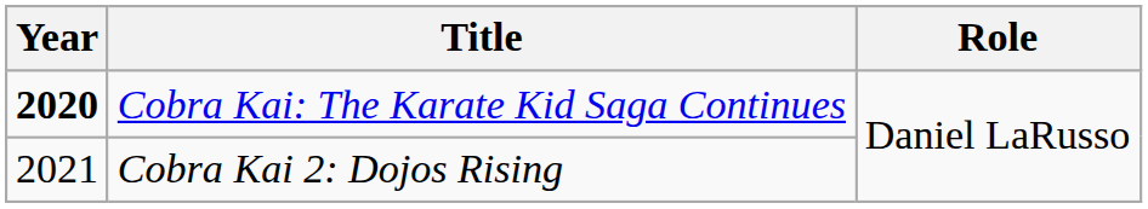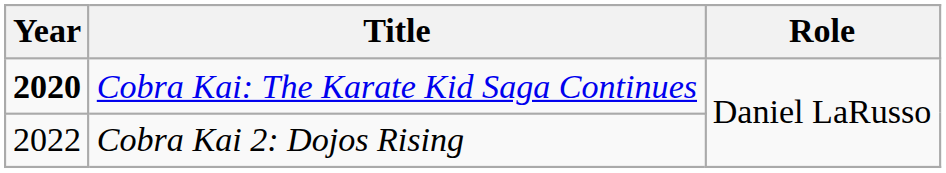 <table class="wikitable sortable">
 <tr>
 <th>Year</th>
 <th>Title</th>
 <th>Role</th>
 </tr>
 <tr>
 <td><strong>2020</strong></td>
 <td><em><a href='#'>Cobra Kai: The Karate Kid Saga Continues</a></em></td>
 <td rowspan="2">Daniel LaRusso</td>
 </tr>
 <tr>
-<td>2021</td>
+<td>2022</td>
 <td><em>Cobra Kai 2: Dojos Rising</em></td>
 </tr>
 </table>
